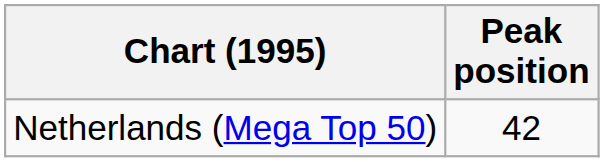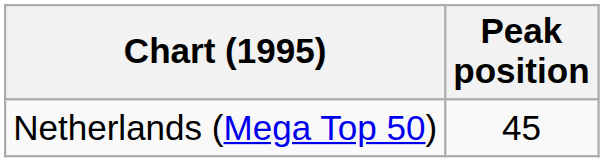 <table class="wikitable">
 <tr>
 <th>Chart (1995)</th>
 <th>Peak<br>position</th>
 </tr>
 <tr>
 <td>Netherlands (<a href='#'>Mega Top 50</a>)</td>
-<td style="text-align:center;">42</td>
+<td style="text-align:center;">45</td>
 </tr>
 </table>
